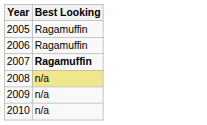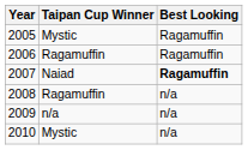 <table class="wikitable">
 <tr>
 <th>Year</th>
+<th>Taipan Cup Winner</th>
 <th>Best Looking</th>
 </tr>
 <tr>
 <td>2005</td>
+<td>Mystic</td>
 <td>Ragamuffin</td>
 </tr>
 <tr>
 <td>2006</td>
 <td>Ragamuffin</td>
+<td>Ragamuffin</td>
 </tr>
 <tr>
 <td>2007</td>
+<td>Naiad</td>
 <td><strong>Ragamuffin</strong></td>
 </tr>
 <tr>
 <td>2008</td>
-<td style="background: khaki;">n/a</td>
+<td>Ragamuffin</td>
+<td>n/a</td>
 </tr>
 <tr>
 <td>2009</td>
 <td>n/a</td>
+<td>n/a</td>
 </tr>
 <tr>
 <td>2010</td>
+<td>Mystic</td>
 <td>n/a</td>
 </tr>
 </table>
